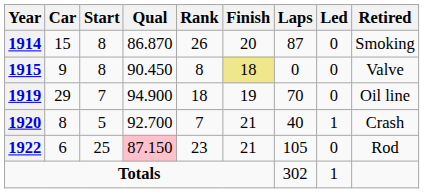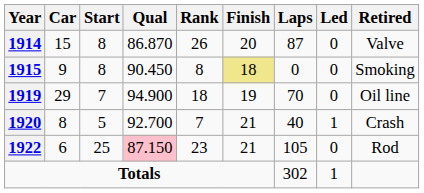 <table class="wikitable" style="text-align:center">
 <tr>
 <th>Year</th>
 <th>Car</th>
 <th>Start</th>
 <th>Qual</th>
 <th>Rank</th>
 <th>Finish</th>
 <th>Laps</th>
 <th>Led</th>
 <th>Retired</th>
 </tr>
 <tr>
 <th><a href='#'>1914</a></th>
 <td>15</td>
 <td>8</td>
 <td>86.870</td>
 <td>26</td>
 <td>20</td>
 <td>87</td>
 <td>0</td>
-<td>Smoking</td>
+<td>Valve</td>
 </tr>
 <tr>
 <th><a href='#'>1915</a></th>
 <td>9</td>
 <td>8</td>
 <td>90.450</td>
 <td>8</td>
 <td style="background: khaki;">18</td>
 <td>0</td>
 <td>0</td>
-<td>Valve</td>
+<td>Smoking</td>
 </tr>
 <tr>
 <th><a href='#'>1919</a></th>
 <td>29</td>
 <td>7</td>
 <td>94.900</td>
 <td>18</td>
 <td>19</td>
 <td>70</td>
 <td>0</td>
 <td>Oil line</td>
 </tr>
 <tr>
 <th><a href='#'>1920</a></th>
 <td>8</td>
 <td>5</td>
 <td>92.700</td>
 <td>7</td>
 <td>21</td>
 <td>40</td>
 <td>1</td>
 <td>Crash</td>
 </tr>
 <tr>
 <th><a href='#'>1922</a></th>
 <td>6</td>
 <td>25</td>
 <td style="background: pink;">87.150</td>
 <td>23</td>
 <td>21</td>
 <td>105</td>
 <td>0</td>
 <td>Rod</td>
 </tr>
 <tr>
 <td colspan=6><strong>Totals</strong></td>
 <td>302</td>
 <td>1</td>
 <td></td>
 </tr>
 </table>
